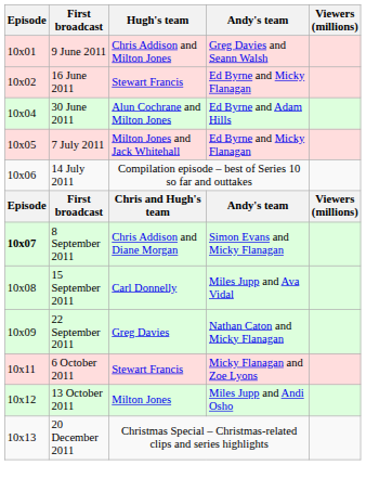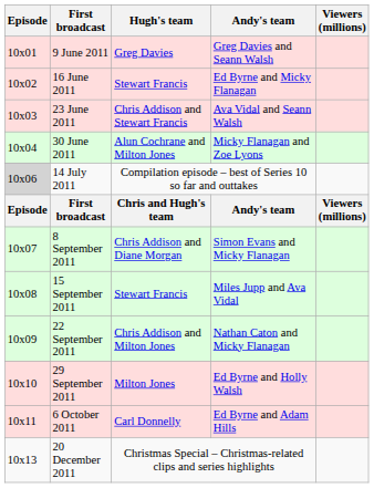 <table class="wikitable" style="width:80%;">
 <tr>
 <th style="width:9%;">Episode</th>
 <th style="width:18%;">First broadcast</th>
 <th style="width:35%;">Hugh's team</th>
 <th style="width:38%;">Andy's team</th>
 <th style="width:38%;">Viewers<br>(millions)</th>
 </tr>
 <tr style="background:#fdd;">
 <td>10x01</td>
 <td>9 June 2011</td>
-<td><a href='#'>Chris Addison</a> and <a href='#'>Milton Jones</a></td>
+<td><a href='#'>Greg Davies</a></td>
 <td><a href='#'>Greg Davies</a> and <a href='#'>Seann Walsh</a></td>
 <td></td>
 </tr>
 <tr style="background:#fdd;">
 <td>10x02</td>
 <td>16 June 2011</td>
 <td><a href='#'>Stewart Francis</a></td>
 <td><a href='#'>Ed Byrne</a> and <a href='#'>Micky Flanagan</a></td>
 <td></td>
 </tr>
+<tr style="background:#fdd;">
+<td>10x03</td>
+<td>23 June 2011</td>
+<td><a href='#'>Chris Addison</a> and <a href='#'>Stewart Francis</a></td>
+<td><a href='#'>Ava Vidal</a> and <a href='#'>Seann Walsh</a></td>
+<td></td>
+</tr>
 <tr style="background:#dfd;">
 <td>10x04</td>
 <td>30 June 2011</td>
 <td><a href='#'>Alun Cochrane</a> and <a href='#'>Milton Jones</a></td>
-<td><a href='#'>Ed Byrne</a> and <a href='#'>Adam Hills</a></td>
-<td></td>
-</tr>
-<tr style="background:#fdd;">
-<td>10x05</td>
-<td>7 July 2011</td>
-<td><a href='#'>Milton Jones</a> and <a href='#'>Jack Whitehall</a></td>
-<td><a href='#'>Ed Byrne</a> and <a href='#'>Micky Flanagan</a></td>
+<td><a href='#'>Micky Flanagan</a> and <a href='#'>Zoe Lyons</a></td>
 <td></td>
 </tr>
 <tr>
-<td>10x06</td>
+<td style="background: lightgrey;">10x06</td>
 <td>14 July 2011</td>
 <td colspan="2" style="text-align:center;">Compilation episode – best of Series 10 so far and outtakes</td>
 <td></td>
 </tr>
 <tr>
 <th style="width:9%;">Episode</th>
 <th style="width:18%;">First broadcast</th>
 <th style="width:35%;">Chris and Hugh's team</th>
 <th style="width:38%;">Andy's team</th>
 <th style="width:38%;">Viewers<br>(millions)</th>
 </tr>
 <tr style="background:#dfd;">
-<td><strong>10x07</strong></td>
+<td>10x07</td>
 <td>8 September 2011</td>
 <td><a href='#'>Chris Addison</a> and <a href='#'>Diane Morgan</a></td>
 <td><a href='#'>Simon Evans</a> and <a href='#'>Micky Flanagan</a></td>
 <td></td>
 </tr>
 <tr style="background:#dfd;">
 <td>10x08</td>
 <td>15 September 2011</td>
-<td><a href='#'>Carl Donnelly</a></td>
+<td><a href='#'>Stewart Francis</a></td>
 <td><a href='#'>Miles Jupp</a> and <a href='#'>Ava Vidal</a></td>
 <td></td>
 </tr>
 <tr style="background:#dfd;">
 <td>10x09</td>
 <td>22 September 2011</td>
-<td><a href='#'>Greg Davies</a></td>
+<td><a href='#'>Chris Addison</a> and <a href='#'>Milton Jones</a></td>
 <td><a href='#'>Nathan Caton</a> and <a href='#'>Micky Flanagan</a></td>
+<td></td>
+</tr>
+<tr style="background:#fdd;">
+<td>10x10</td>
+<td>29 September 2011</td>
+<td><a href='#'>Milton Jones</a></td>
+<td><a href='#'>Ed Byrne</a> and <a href='#'>Holly Walsh</a></td>
 <td></td>
 </tr>
 <tr style="background:#fdd;">
 <td>10x11</td>
 <td>6 October 2011</td>
-<td><a href='#'>Stewart Francis</a></td>
-<td><a href='#'>Micky Flanagan</a> and <a href='#'>Zoe Lyons</a></td>
-<td></td>
-</tr>
-<tr style="background:#dfd;">
-<td>10x12</td>
-<td>13 October 2011</td>
-<td><a href='#'>Milton Jones</a></td>
-<td><a href='#'>Miles Jupp</a> and <a href='#'>Andi Osho</a></td>
+<td><a href='#'>Carl Donnelly</a></td>
+<td><a href='#'>Ed Byrne</a> and <a href='#'>Adam Hills</a></td>
 <td></td>
 </tr>
 <tr>
 <td>10x13</td>
 <td>20 December 2011</td>
 <td style="text-align:center;" colspan="2">Christmas Special – Christmas-related clips and series highlights</td>
 <td></td>
 </tr>
 </table>
